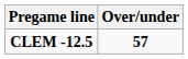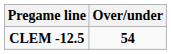 <table class="wikitable">
 <tr align="center">
 <th style=>Pregame line</th>
 <th style=>Over/under</th>
 </tr>
 <tr align="center">
 <td><strong>CLEM -12.5</strong></td>
-<td><strong>57</strong></td>
+<td><strong>54</strong></td>
 </tr>
 </table>
